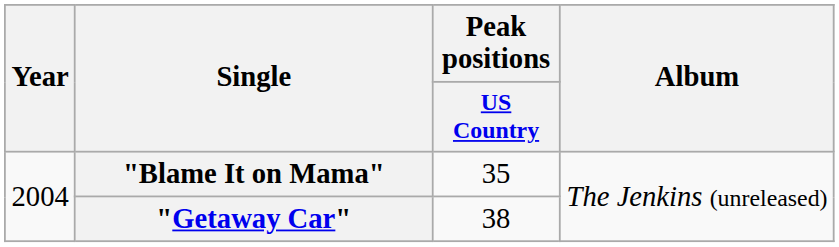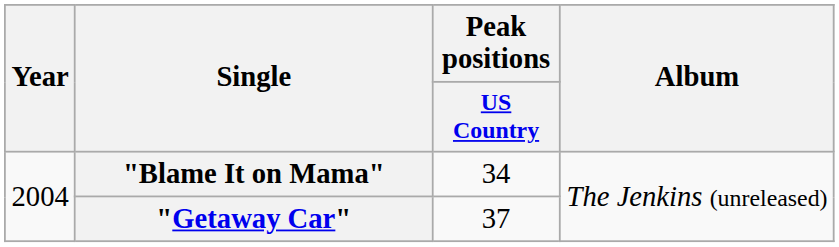 <table class="wikitable plainrowheaders" style="text-align:center;">
 <tr>
 <th rowspan="2">Year</th>
 <th rowspan="2" style="width:12em;">Single</th>
 <th colspan="1">Peak positions</th>
 <th rowspan="2">Album</th>
 </tr>
 <tr style="font-size:smaller;">
 <th width="65"><a href='#'>US Country</a></th>
 </tr>
 <tr>
 <td rowspan="2">2004</td>
 <th scope="row">"Blame It on Mama"</th>
-<td>35</td>
+<td>34</td>
 <td align="left" rowspan="2"><em>The Jenkins</em> <small>(unreleased)</small></td>
 </tr>
 <tr>
 <th scope="row">"<a href='#'>Getaway Car</a>"</th>
-<td>38</td>
+<td>37</td>
 </tr>
 </table>
